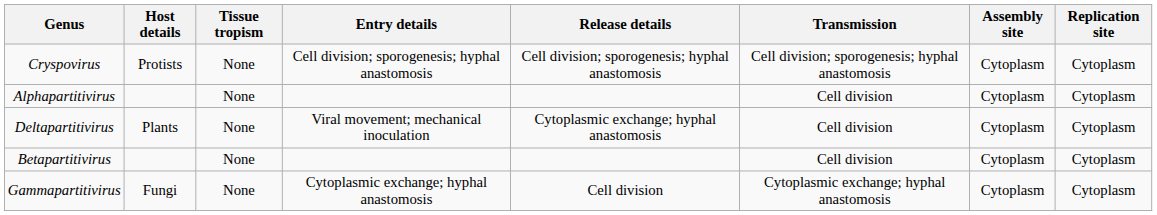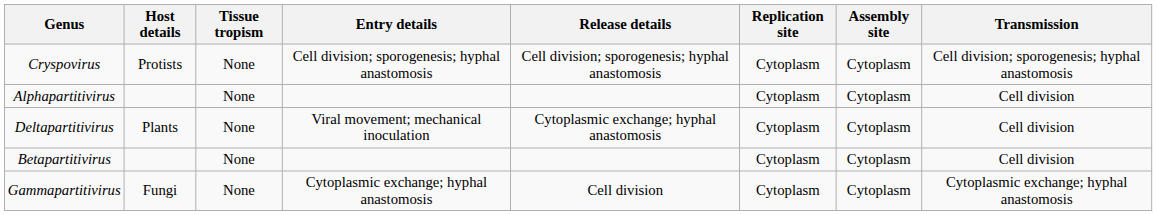 <table class="wikitable sortable collapsible collapsed" style="text-align:center">
 <tr>
 <th>Genus</th>
 <th>Host details</th>
 <th>Tissue tropism</th>
 <th>Entry details</th>
 <th>Release details</th>
+<th>Replication site</th>
+<th>Assembly site</th>
 <th>Transmission</th>
-<th>Assembly site</th>
-<th>Replication site</th>
 </tr>
 <tr>
 <td><em>Cryspovirus</em></td>
 <td>Protists</td>
 <td>None</td>
 <td>Cell division; sporogenesis; hyphal anastomosis</td>
 <td>Cell division; sporogenesis; hyphal anastomosis</td>
-<td>Cell division; sporogenesis; hyphal anastomosis</td>
 <td>Cytoplasm</td>
 <td>Cytoplasm</td>
+<td>Cell division; sporogenesis; hyphal anastomosis</td>
 </tr>
 <tr>
 <td><em>Alphapartitivirus</em></td>
 <td></td>
 <td>None</td>
 <td></td>
 <td></td>
-<td>Cell division</td>
 <td>Cytoplasm</td>
 <td>Cytoplasm</td>
+<td>Cell division</td>
 </tr>
 <tr>
 <td><em>Deltapartitivirus</em></td>
 <td>Plants</td>
 <td>None</td>
 <td>Viral movement; mechanical inoculation</td>
 <td>Cytoplasmic exchange; hyphal anastomosis</td>
-<td>Cell division</td>
 <td>Cytoplasm</td>
 <td>Cytoplasm</td>
+<td>Cell division</td>
 </tr>
 <tr>
 <td><em>Betapartitivirus</em></td>
 <td></td>
 <td>None</td>
 <td></td>
 <td></td>
-<td>Cell division</td>
 <td>Cytoplasm</td>
 <td>Cytoplasm</td>
+<td>Cell division</td>
 </tr>
 <tr>
 <td><em>Gammapartitivirus</em></td>
 <td>Fungi</td>
 <td>None</td>
 <td>Cytoplasmic exchange; hyphal anastomosis</td>
 <td>Cell division</td>
-<td>Cytoplasmic exchange; hyphal anastomosis</td>
 <td>Cytoplasm</td>
 <td>Cytoplasm</td>
+<td>Cytoplasmic exchange; hyphal anastomosis</td>
 </tr>
 </table>
